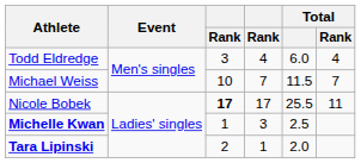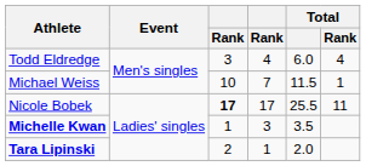 <table class=wikitable style=font-size:90%;text-align:center>
 <tr>
 <th rowspan=2>Athlete</th>
 <th rowspan=2>Event</th>
 <th></th>
 <th></th>
 <th colspan=2>Total</th>
 </tr>
 <tr style=font-size:95%>
 <th>Rank</th>
 <th>Rank</th>
 <th></th>
 <th>Rank</th>
 </tr>
 <tr>
 <td align=left><a href='#'>Todd Eldredge</a></td>
 <td align=left rowspan=2><a href='#'>Men's singles</a></td>
 <td>3</td>
 <td>4</td>
 <td>6.0</td>
 <td>4</td>
 </tr>
 <tr>
 <td align=left><a href='#'>Michael Weiss</a></td>
 <td>10</td>
 <td>7</td>
 <td>11.5</td>
-<td>7</td>
+<td>1</td>
 </tr>
 <tr>
 <td align=left><a href='#'>Nicole Bobek</a></td>
 <td align=left rowspan=3><a href='#'>Ladies' singles</a></td>
 <td><strong>17</strong></td>
 <td>17</td>
 <td>25.5</td>
 <td>11</td>
 </tr>
 <tr>
 <td align=left><strong><a href='#'>Michelle Kwan</a></strong></td>
 <td>1</td>
 <td>3</td>
-<td>2.5</td>
+<td>3.5</td>
 <td></td>
 </tr>
 <tr>
 <td align=left><strong><a href='#'>Tara Lipinski</a></strong></td>
 <td>2</td>
 <td>1</td>
 <td>2.0</td>
 <td></td>
 </tr>
 </table>
